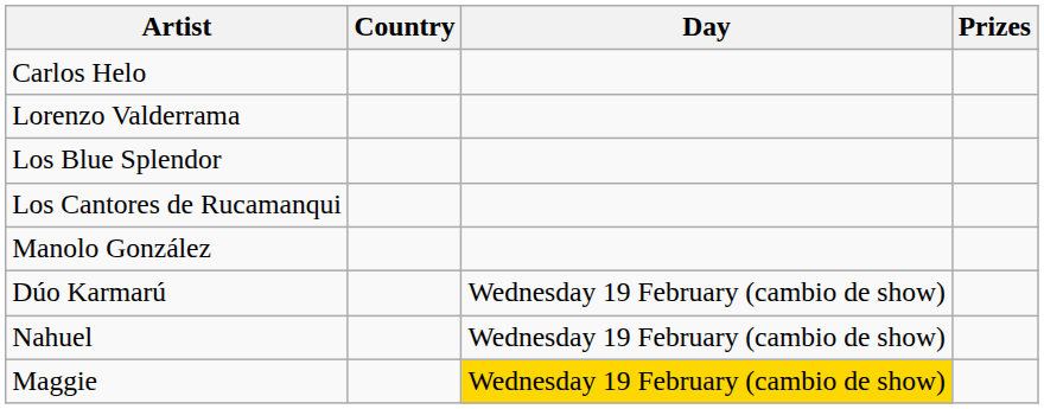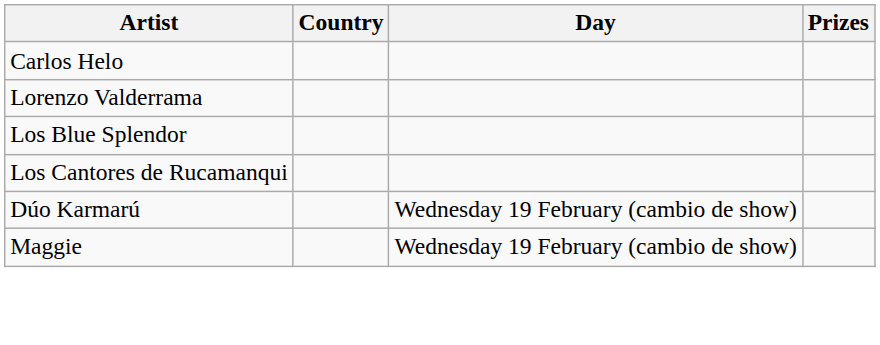 <table class="wikitable">
 <tr>
 <th>Artist</th>
 <th>Country</th>
 <th>Day</th>
 <th>Prizes</th>
 </tr>
 <tr>
 <td>Carlos Helo</td>
 <td></td>
 <td></td>
 <td></td>
 </tr>
 <tr>
 <td>Lorenzo Valderrama</td>
 <td></td>
 <td></td>
 <td></td>
 </tr>
 <tr>
 <td>Los Blue Splendor</td>
 <td></td>
 <td></td>
 <td></td>
 </tr>
 <tr>
 <td>Los Cantores de Rucamanqui</td>
 <td></td>
 <td></td>
 <td></td>
 </tr>
 <tr>
-<td>Manolo González</td>
-<td></td>
-<td></td>
-<td></td>
-</tr>
-<tr>
 <td>Dúo Karmarú</td>
-<td></td>
-<td>Wednesday 19 February (cambio de show)</td>
-<td></td>
-</tr>
-<tr>
-<td>Nahuel</td>
 <td></td>
 <td>Wednesday 19 February (cambio de show)</td>
 <td></td>
 </tr>
 <tr>
 <td>Maggie</td>
 <td></td>
-<td style="background: gold;">Wednesday 19 February (cambio de show)</td>
+<td>Wednesday 19 February (cambio de show)</td>
 <td></td>
 </tr>
 </table>
